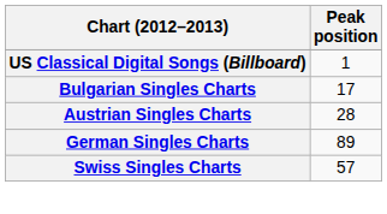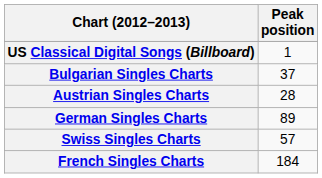 <table class="wikitable sortable plainrowheaders" style="text-align:center">
 <tr>
 <th scope="col">Chart (2012–2013)</th>
 <th scope="col">Peak<br>position</th>
 </tr>
 <tr>
 </tr>
 <tr>
 <th scope="row">US <a href='#'>Classical Digital Songs</a> (<em>Billboard</em>)</th>
 <td>1</td>
 </tr>
 <tr>
 <th scope="row"><a href='#'>Bulgarian Singles Charts</a></th>
-<td>17</td>
+<td>37</td>
 </tr>
 <tr>
 <th scope="row"><a href='#'>Austrian Singles Charts</a></th>
 <td>28</td>
 </tr>
 <tr>
 <th scope="row"><a href='#'>German Singles Charts</a></th>
 <td>89</td>
 </tr>
 <tr>
 <th scope="row"><a href='#'>Swiss Singles Charts</a></th>
 <td>57</td>
 </tr>
+<tr>
+<th scope="row"><a href='#'>French Singles Charts</a></th>
+<td>184</td>
+</tr>
 </table>
